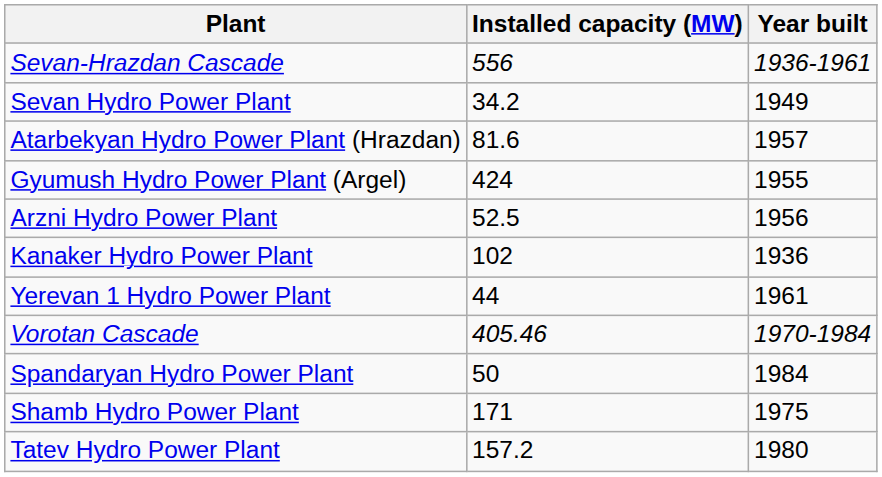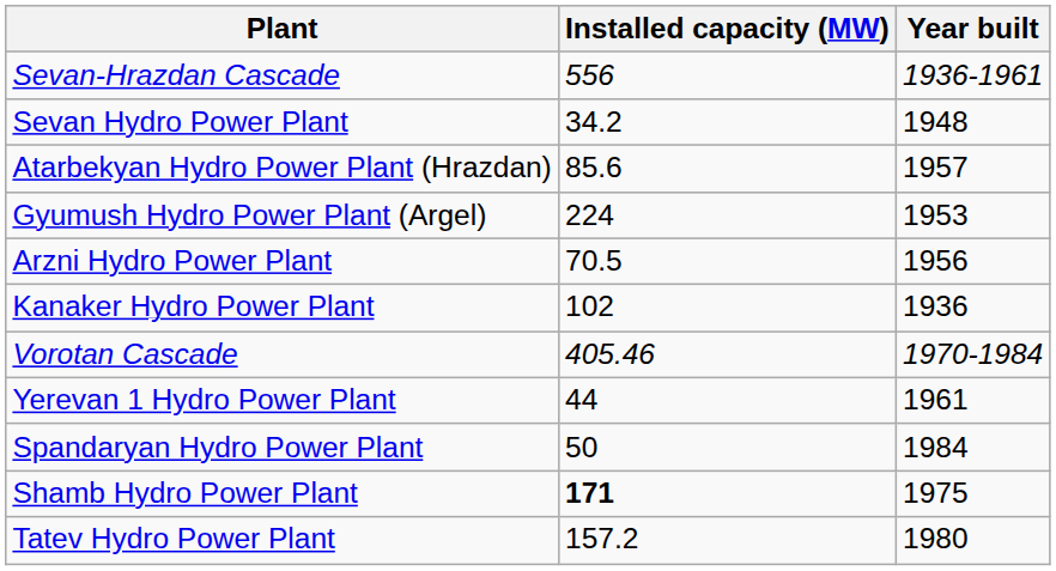 <table class="wikitable sortable">
 <tr>
 <th>Plant</th>
 <th>Installed capacity (<a href='#'>MW</a>)</th>
 <th>Year built</th>
 </tr>
 <tr style="vertical-align:top;">
 <td><em><a href='#'>Sevan-Hrazdan Cascade</a></em></td>
 <td><em>556</em></td>
 <td><em>1936-1961</em></td>
 </tr>
 <tr>
 <td><a href='#'>Sevan Hydro Power Plant</a></td>
 <td>34.2</td>
-<td>1949</td>
+<td>1948</td>
 </tr>
 <tr>
 <td><a href='#'>Atarbekyan Hydro Power Plant</a> (Hrazdan)</td>
-<td>81.6</td>
+<td>85.6</td>
 <td>1957</td>
 </tr>
 <tr>
 <td><a href='#'>Gyumush Hydro Power Plant</a> (Argel)</td>
-<td>424</td>
-<td>1955</td>
+<td>224</td>
+<td>1953</td>
 </tr>
 <tr>
 <td><a href='#'>Arzni Hydro Power Plant</a></td>
-<td>52.5</td>
+<td>70.5</td>
 <td>1956</td>
 </tr>
 <tr>
 <td><a href='#'>Kanaker Hydro Power Plant</a></td>
 <td>102</td>
 <td>1936</td>
 </tr>
+<tr style="vertical-align:top;">
+<td><em><a href='#'>Vorotan Cascade</a></em></td>
+<td><em>405.46</em></td>
+<td><em>1970-1984</em></td>
+</tr>
 <tr>
 <td><a href='#'>Yerevan 1 Hydro Power Plant</a></td>
 <td>44</td>
 <td>1961</td>
-</tr>
-<tr style="vertical-align:top;">
-<td><em><a href='#'>Vorotan Cascade</a></em></td>
-<td><em>405.46</em></td>
-<td><em>1970-1984</em></td>
 </tr>
 <tr>
 <td><a href='#'>Spandaryan Hydro Power Plant</a></td>
 <td>50</td>
 <td>1984</td>
 </tr>
 <tr>
 <td><a href='#'>Shamb Hydro Power Plant</a></td>
-<td>171</td>
+<td><strong>171</strong></td>
 <td>1975</td>
 </tr>
 <tr>
 <td><a href='#'>Tatev Hydro Power Plant</a></td>
 <td>157.2</td>
 <td>1980</td>
 </tr>
 </table>
